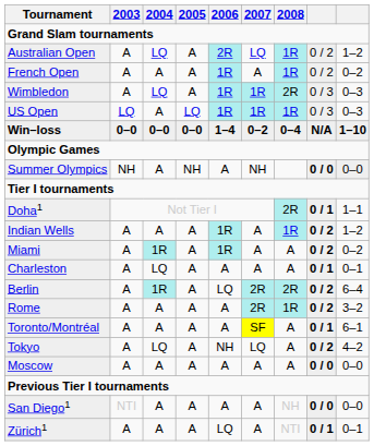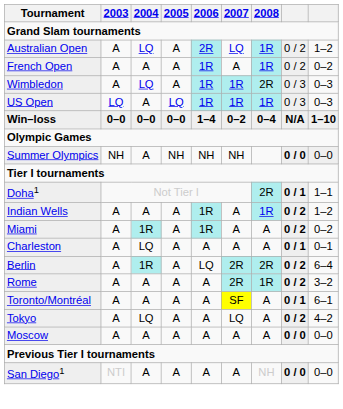 <table class="wikitable">
 <tr>
 <th>Tournament</th>
 <th><a href='#'>2003</a></th>
 <th><a href='#'>2004</a></th>
 <th><a href='#'>2005</a></th>
 <th><a href='#'>2006</a></th>
 <th><a href='#'>2007</a></th>
 <th><a href='#'>2008</a></th>
 <th></th>
 <th></th>
 </tr>
 <tr>
 <td colspan="9"><strong>Grand Slam tournaments</strong></td>
 </tr>
 <tr>
 <td style="background:#EFEFEF;"><a href='#'>Australian Open</a></td>
 <td align="center">A</td>
 <td align="center"><a href='#'>LQ</a></td>
 <td align="center">A</td>
 <td align="center" style="background:#afeeee;"><a href='#'>2R</a></td>
 <td align="center"><a href='#'>LQ</a></td>
 <td align="center" style="background:#afeeee;"><a href='#'>1R</a></td>
 <td align="center" style="background:#EFEFEF;">0 / 2</td>
 <td align="center">1–2</td>
 </tr>
 <tr>
 <td style="background:#EFEFEF;"><a href='#'>French Open</a></td>
 <td align="center">A</td>
 <td align="center">A</td>
 <td align="center">A</td>
 <td align="center" style="background:#afeeee;"><a href='#'>1R</a></td>
 <td align="center">A</td>
 <td align="center" style="background:#afeeee;"><a href='#'>1R</a></td>
 <td align="center" style="background:#EFEFEF;">0 / 2</td>
 <td align="center">0–2</td>
 </tr>
 <tr>
 <td style="background:#EFEFEF;"><a href='#'>Wimbledon</a></td>
 <td align="center">A</td>
 <td align="center"><a href='#'>LQ</a></td>
 <td align="center">A</td>
 <td align="center" style="background:#afeeee;"><a href='#'>1R</a></td>
 <td align="center" style="background:#afeeee;"><a href='#'>1R</a></td>
 <td align="center" style="background:#afeeee;">2R</td>
 <td align="center" style="background:#EFEFEF;">0 / 3</td>
 <td align="center">0–3</td>
 </tr>
 <tr>
 <td style="background:#EFEFEF;"><a href='#'>US Open</a></td>
 <td align="center"><a href='#'>LQ</a></td>
 <td align="center">A</td>
 <td align="center"><a href='#'>LQ</a></td>
 <td align="center" style="background:#afeeee;"><a href='#'>1R</a></td>
 <td align="center" style="background:#afeeee;"><a href='#'>1R</a></td>
 <td align="center" style="background:#afeeee;"><a href='#'>1R</a></td>
 <td align="center" style="background:#EFEFEF;">0 / 3</td>
 <td align="center">0–3</td>
 </tr>
 <tr bgcolor="#efefef">
 <td><strong>Win–loss</strong></td>
 <td align="center"><strong>0–0</strong></td>
 <td align="center"><strong>0–0</strong></td>
 <td align="center"><strong>0–0</strong></td>
 <td align="center"><strong>1–4</strong></td>
 <td align="center"><strong>0–2</strong></td>
 <td align="center"><strong>0–4</strong></td>
 <td align="center"><strong>N/A</strong></td>
 <td align="center"><strong>1–10</strong></td>
 </tr>
 <tr>
 <td colspan="9"><strong>Olympic Games</strong></td>
 </tr>
 <tr>
 <td style="background:#EFEFEF;"><a href='#'>Summer Olympics</a></td>
 <td align="center">NH</td>
 <td align="center">A</td>
 <td align="center">NH</td>
-<td align="center">A</td>
+<td align="center">NH</td>
 <td align="center">NH</td>
 <td align="center"></td>
 <td align="center" style="background:#EFEFEF;"><strong>0 / 0</strong></td>
 <td align="center" style="background:#EFEFEF;">0–0</td>
 </tr>
 <tr>
 <td colspan="9"><strong>Tier I tournaments</strong></td>
 </tr>
 <tr>
 <td style="background:#EFEFEF;"><a href='#'>Doha</a><sup>1</sup></td>
 <td align="center" colspan="5" style="color:#cccccc;">Not Tier I</td>
 <td align="center" style="background:#afeeee;">2R</td>
 <td align="center" style="background:#EFEFEF;"><strong>0 / 1</strong></td>
 <td align="center">1–1</td>
 </tr>
 <tr>
 <td style="background:#EFEFEF;"><a href='#'>Indian Wells</a></td>
 <td align="center">A</td>
 <td align="center">A</td>
 <td align="center">A</td>
 <td align="center" style="background:#afeeee;">1R</td>
 <td align="center">A</td>
 <td align="center" style="background:#afeeee;"><a href='#'>1R</a></td>
 <td align="center" style="background:#EFEFEF;"><strong>0 / 2</strong></td>
 <td align="center">1–2</td>
 </tr>
 <tr>
 <td style="background:#EFEFEF;"><a href='#'>Miami</a></td>
 <td align="center">A</td>
 <td align="center" style="background:#afeeee;">1R</td>
 <td align="center">A</td>
 <td align="center" style="background:#afeeee;">1R</td>
 <td align="center">A</td>
 <td align="center">A</td>
 <td align="center" style="background:#EFEFEF;"><strong>0 / 2</strong></td>
 <td align="center">0–2</td>
 </tr>
 <tr>
 <td style="background:#EFEFEF;"><a href='#'>Charleston</a></td>
 <td align="center">A</td>
 <td align="center">LQ</td>
 <td align="center">A</td>
 <td align="center">A</td>
 <td align="center">A</td>
 <td align="center">A</td>
 <td align="center" style="background:#EFEFEF;"><strong>0 / 1</strong></td>
 <td align="center">0–1</td>
 </tr>
 <tr>
 <td style="background:#EFEFEF;"><a href='#'>Berlin</a></td>
 <td align="center">A</td>
 <td align="center" style="background:#afeeee;">1R</td>
 <td align="center">A</td>
 <td align="center">LQ</td>
 <td align="center" style="background:#afeeee;">2R</td>
 <td align="center" style="background:#afeeee;">2R</td>
 <td align="center" style="background:#EFEFEF;"><strong>0 / 2</strong></td>
 <td align="center">6–4</td>
 </tr>
 <tr>
 <td style="background:#EFEFEF;"><a href='#'>Rome</a></td>
 <td align="center">A</td>
 <td align="center">A</td>
 <td align="center">A</td>
 <td align="center">A</td>
 <td align="center" style="background:#afeeee;">2R</td>
 <td align="center" style="background:#afeeee;">1R</td>
 <td align="center" style="background:#EFEFEF;"><strong>0 / 2</strong></td>
 <td align="center">3–2</td>
 </tr>
 <tr>
 <td style="background:#EFEFEF;"><a href='#'>Toronto/Montréal</a></td>
 <td align="center">A</td>
 <td align="center">A</td>
 <td align="center">A</td>
 <td align="center">A</td>
 <td align="center" style="background:yellow;">SF</td>
 <td align="center">A</td>
 <td align="center" style="background:#EFEFEF;"><strong>0 / 1</strong></td>
 <td align="center">6–1</td>
 </tr>
 <tr>
 <td style="background:#EFEFEF;"><a href='#'>Tokyo</a></td>
 <td align="center">A</td>
 <td align="center">LQ</td>
 <td align="center">A</td>
-<td align="center">NH</td>
+<td align="center">A</td>
 <td align="center">LQ</td>
 <td align="center">A</td>
 <td align="center" style="background:#EFEFEF;"><strong>0 / 2</strong></td>
 <td align="center">4–2</td>
 </tr>
 <tr>
 <td style="background:#EFEFEF;"><a href='#'>Moscow</a></td>
 <td align="center">A</td>
 <td align="center">A</td>
 <td align="center">A</td>
 <td align="center">A</td>
 <td align="center">A</td>
 <td align="center">A</td>
 <td align="center" style="background:#EFEFEF;"><strong>0 / 0</strong></td>
 <td align="center">0–0</td>
 </tr>
 <tr>
 <td colspan="9"><strong>Previous Tier I tournaments</strong></td>
 </tr>
 <tr>
 <td style="background:#EFEFEF;"><a href='#'>San Diego</a><sup>1</sup></td>
 <td align="center" style="color:#cccccc;">NTI</td>
 <td align="center">A</td>
 <td align="center">A</td>
 <td align="center">A</td>
 <td align="center">A</td>
 <td align="center" style="color:#cccccc;">NH</td>
 <td align="center" style="background:#EFEFEF;"><strong>0 / 0</strong></td>
 <td align="center">0–0</td>
 </tr>
-<tr>
-<td style="background:#EFEFEF;"><a href='#'>Zürich</a><sup>1</sup></td>
-<td align="center">A</td>
-<td align="center">A</td>
-<td align="center">A</td>
-<td align="center">LQ</td>
-<td align="center">A</td>
-<td align="center" colspan="1" style="color:#cccccc;">NTI</td>
-<td align="center" style="background:#EFEFEF;"><strong>0 / 1</strong></td>
-<td align="center">0–1</td>
-</tr>
 </table>
